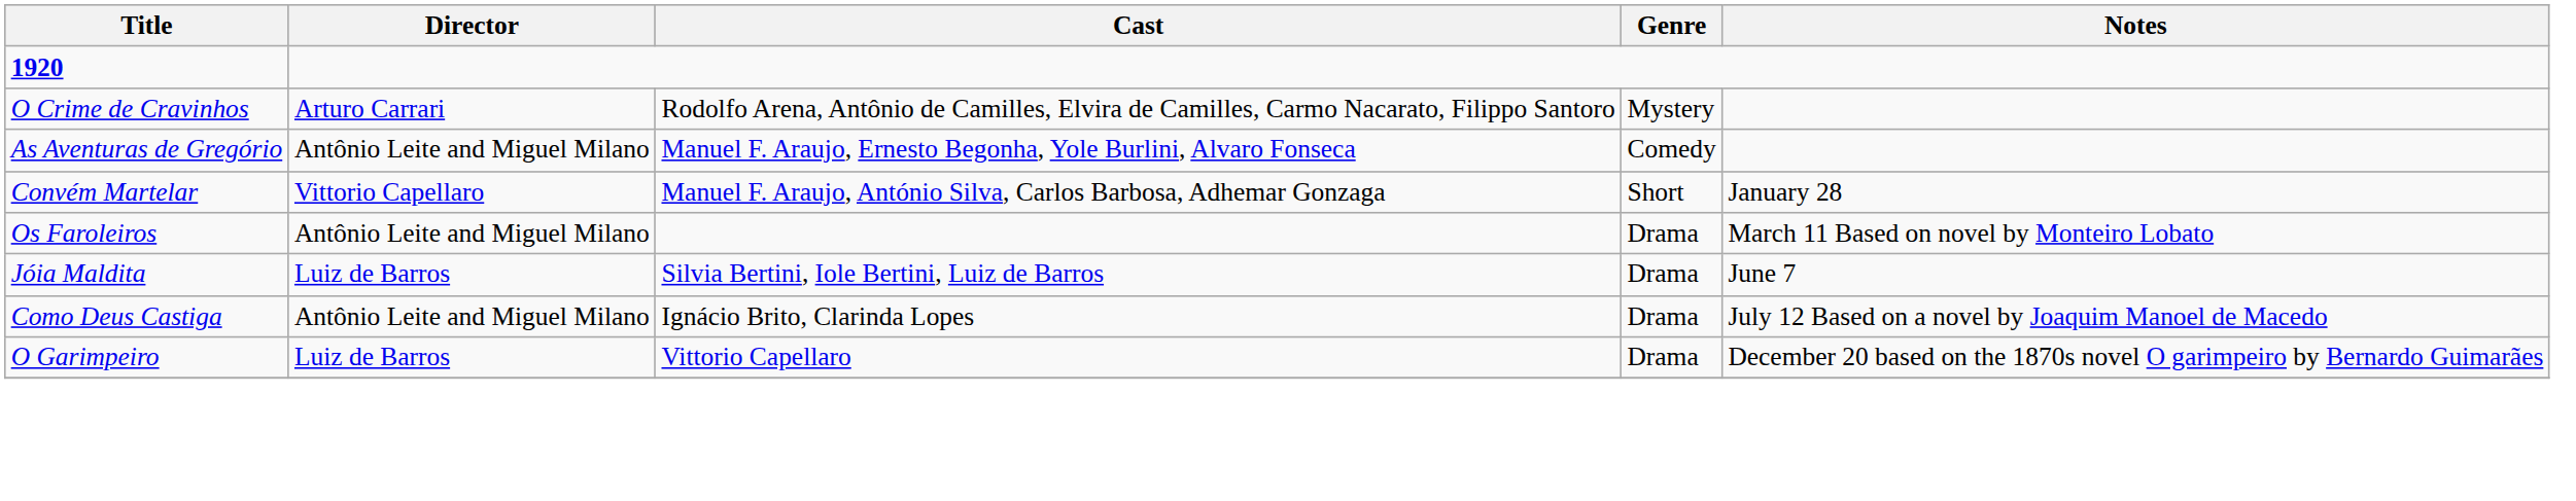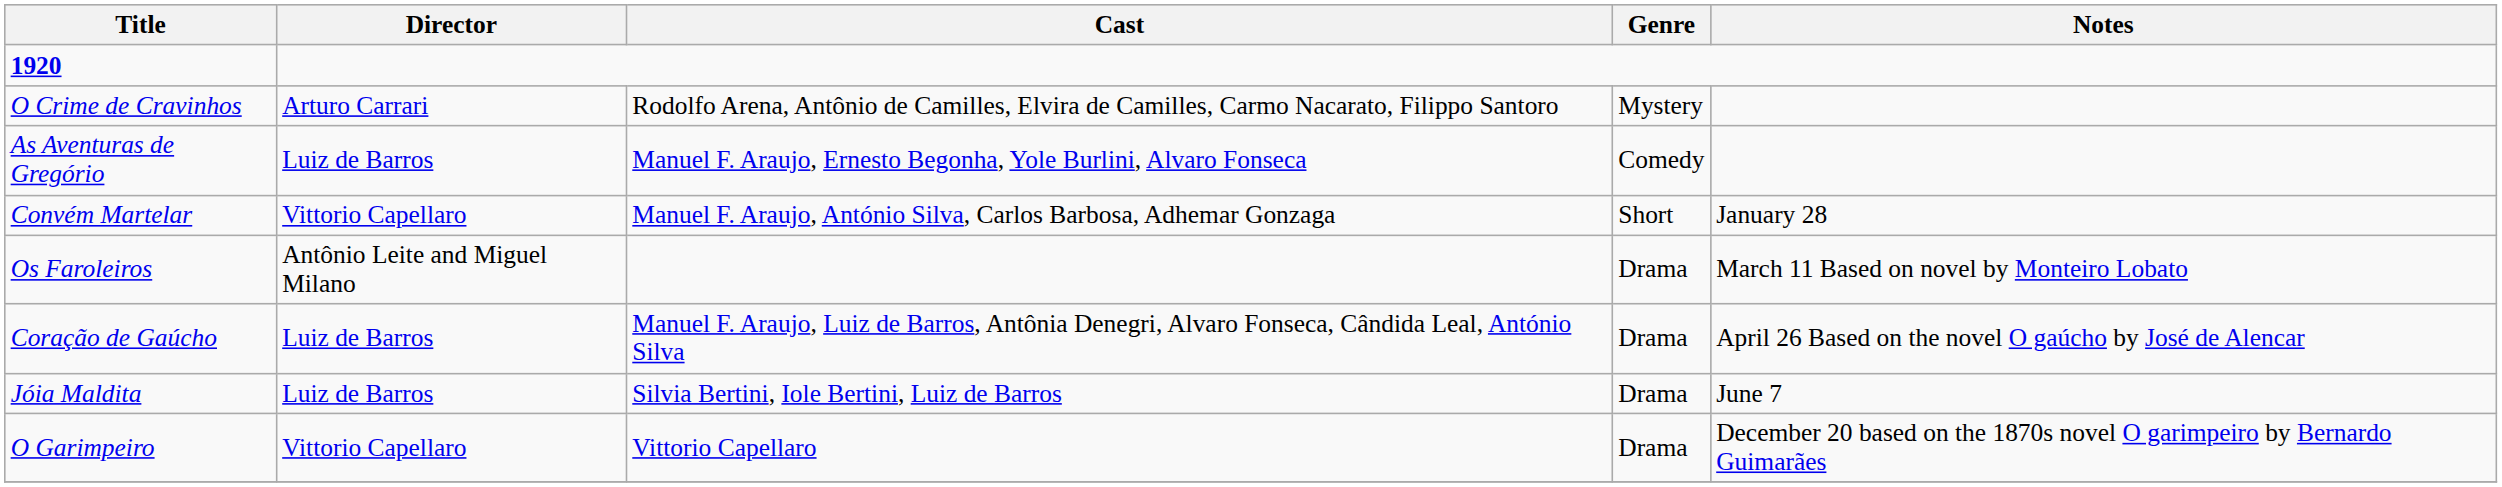 <table class="wikitable">
 <tr>
 <th>Title</th>
 <th>Director</th>
 <th>Cast</th>
 <th>Genre</th>
 <th>Notes</th>
 </tr>
 <tr>
 <td><strong><a href='#'>1920</a></strong></td>
 </tr>
 <tr>
 <td><em><a href='#'>O Crime de Cravinhos</a></em></td>
 <td><a href='#'>Arturo Carrari</a></td>
 <td>Rodolfo Arena, Antônio de Camilles, Elvira de Camilles, Carmo Nacarato, Filippo Santoro</td>
 <td>Mystery</td>
 <td></td>
 </tr>
 <tr>
 <td><em><a href='#'>As Aventuras de Gregório</a></em></td>
-<td>Antônio Leite and Miguel Milano</td>
+<td><a href='#'>Luiz de Barros</a></td>
 <td><a href='#'>Manuel F. Araujo</a>, <a href='#'>Ernesto Begonha</a>, <a href='#'>Yole Burlini</a>, <a href='#'>Alvaro Fonseca</a></td>
 <td>Comedy</td>
 <td></td>
 </tr>
 <tr>
 <td><em><a href='#'>Convém Martelar</a></em></td>
 <td><a href='#'>Vittorio Capellaro</a></td>
 <td><a href='#'>Manuel F. Araujo</a>, <a href='#'>António Silva</a>, Carlos Barbosa, Adhemar Gonzaga</td>
 <td>Short</td>
 <td>January 28</td>
 </tr>
 <tr>
 <td><em><a href='#'>Os Faroleiros</a></em></td>
 <td>Antônio Leite and Miguel Milano</td>
 <td></td>
 <td>Drama</td>
 <td>March 11 Based on novel by <a href='#'>Monteiro Lobato</a></td>
 </tr>
 <tr>
+<td><em><a href='#'>Coração de Gaúcho</a></em></td>
+<td><a href='#'>Luiz de Barros</a></td>
+<td><a href='#'>Manuel F. Araujo</a>, <a href='#'>Luiz de Barros</a>, Antônia Denegri, Alvaro Fonseca, Cândida Leal, <a href='#'>António Silva</a></td>
+<td>Drama</td>
+<td>April 26 Based on the novel <a href='#'>O gaúcho</a> by <a href='#'>José de Alencar</a></td>
+</tr>
+<tr>
 <td><em><a href='#'>Jóia Maldita</a></em></td>
 <td><a href='#'>Luiz de Barros</a></td>
 <td><a href='#'>Silvia Bertini</a>, <a href='#'>Iole Bertini</a>, <a href='#'>Luiz de Barros</a></td>
 <td>Drama</td>
 <td>June 7</td>
 </tr>
 <tr>
-<td><em><a href='#'>Como Deus Castiga</a></em></td>
-<td>Antônio Leite and Miguel Milano</td>
-<td>Ignácio Brito, Clarinda Lopes</td>
-<td>Drama</td>
-<td>July 12 Based on a novel by <a href='#'>Joaquim Manoel de Macedo</a></td>
-</tr>
-<tr>
 <td><em><a href='#'>O Garimpeiro</a></em></td>
-<td><a href='#'>Luiz de Barros</a></td>
+<td><a href='#'>Vittorio Capellaro</a></td>
 <td><a href='#'>Vittorio Capellaro</a></td>
 <td>Drama</td>
 <td>December 20 based on the 1870s novel <a href='#'>O garimpeiro</a> by <a href='#'>Bernardo Guimarães</a></td>
 </tr>
 <tr>
 </tr>
 </table>
